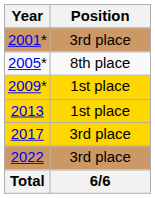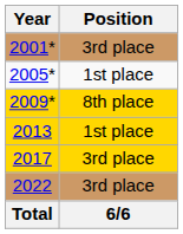 <table class="wikitable" style="text-align: center;">
 <tr>
 <th>Year</th>
 <th width="100">Position</th>
 </tr>
 <tr bgcolor=cc9966>
 <td> <a href='#'>2001</a>*</td>
 <td>3rd place</td>
 </tr>
 <tr>
 <td> <a href='#'>2005</a>*</td>
-<td>8th place</td>
+<td>1st place</td>
 </tr>
 <tr bgcolor=gold>
 <td> <a href='#'>2009</a>*</td>
-<td>1st place</td>
+<td>8th place</td>
 </tr>
 <tr bgcolor=gold>
 <td> <a href='#'>2013</a></td>
 <td>1st place</td>
 </tr>
 <tr bgcolor=gold>
 <td> <a href='#'>2017</a></td>
 <td>3rd place</td>
 </tr>
 <tr bgcolor=cc9966>
 <td> <a href='#'>2022</a></td>
 <td>3rd place</td>
 </tr>
 <tr>
 <th>Total</th>
 <th>6/6</th>
 </tr>
 </table>
